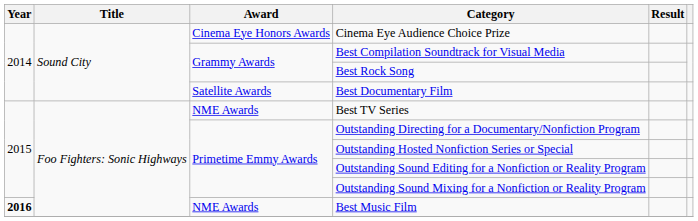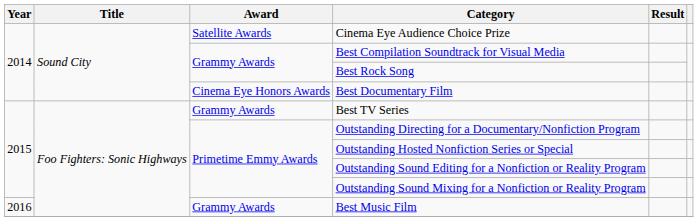 <table class="wikitable sortable">
 <tr>
 <th>Year</th>
 <th>Title</th>
 <th>Award</th>
 <th>Category</th>
 <th>Result</th>
 <th scope="col" class="unsortable"></th>
 </tr>
 <tr>
 <td rowspan="4">2014</td>
 <td rowspan="4"><em>Sound City</em></td>
-<td><a href='#'>Cinema Eye Honors Awards</a></td>
+<td><a href='#'>Satellite Awards</a></td>
 <td>Cinema Eye Audience Choice Prize</td>
 <td></td>
 <td style="text-align:center";></td>
 </tr>
 <tr>
 <td rowspan="2"><a href='#'>Grammy Awards</a></td>
 <td><a href='#'>Best Compilation Soundtrack for Visual Media</a></td>
 <td></td>
 <td rowspan="2" style="text-align:center";></td>
 </tr>
 <tr>
 <td><a href='#'>Best Rock Song</a> </td>
 <td></td>
 </tr>
 <tr>
-<td><a href='#'>Satellite Awards</a></td>
+<td><a href='#'>Cinema Eye Honors Awards</a></td>
 <td><a href='#'>Best Documentary Film</a></td>
 <td></td>
 <td style="text-align:center";></td>
 </tr>
 <tr>
 <td rowspan="5">2015</td>
 <td rowspan="6"><em>Foo Fighters: Sonic Highways</em></td>
-<td><a href='#'>NME Awards</a></td>
+<td><a href='#'>Grammy Awards</a></td>
 <td>Best TV Series</td>
 <td></td>
 <td style="text-align:center";></td>
 </tr>
 <tr>
 <td rowspan="4"><a href='#'>Primetime Emmy Awards</a></td>
 <td><a href='#'>Outstanding Directing for a Documentary/Nonfiction Program</a></td>
 <td></td>
 <td style="text-align:center";></td>
 </tr>
 <tr>
 <td><a href='#'>Outstanding Hosted Nonfiction Series or Special</a></td>
 <td></td>
 <td style="text-align:center";></td>
 </tr>
 <tr>
 <td><a href='#'>Outstanding Sound Editing for a Nonfiction or Reality Program</a></td>
 <td></td>
 <td style="text-align:center";></td>
 </tr>
 <tr>
 <td><a href='#'>Outstanding Sound Mixing for a Nonfiction or Reality Program</a></td>
 <td></td>
 <td style="text-align:center";></td>
 </tr>
 <tr>
-<td><strong>2016</strong></td>
-<td><a href='#'>NME Awards</a></td>
+<td>2016</td>
+<td><a href='#'>Grammy Awards</a></td>
 <td><a href='#'>Best Music Film</a></td>
 <td></td>
 <td style="text-align:center";></td>
 </tr>
 <tr>
 </tr>
 </table>
